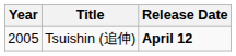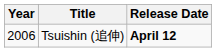 <table class="wikitable">
 <tr>
 <th>Year</th>
 <th>Title</th>
 <th>Release Date</th>
 </tr>
 <tr>
-<td>2005</td>
+<td>2006</td>
 <td>Tsuishin (追伸)</td>
 <td><strong>April 12</strong></td>
 </tr>
 </table>
